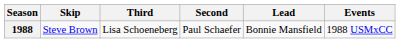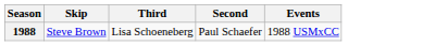 <table class="wikitable">
 <tr>
 <th scope="col">Season</th>
 <th scope="col">Skip</th>
 <th scope="col">Third</th>
 <th scope="col">Second</th>
-<th scope="col">Lead</th>
 <th scope="col">Events</th>
 </tr>
 <tr>
 <th scope="row">1988</th>
 <td><a href='#'>Steve Brown</a></td>
 <td>Lisa Schoeneberg</td>
 <td>Paul Schaefer</td>
-<td>Bonnie Mansfield</td>
 <td>1988 <a href='#'>USMxCC</a> </td>
 </tr>
 </table>
